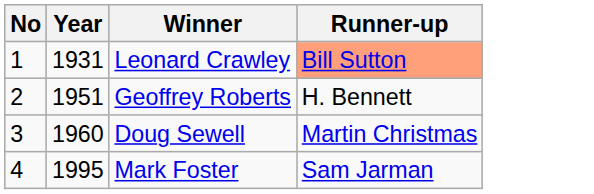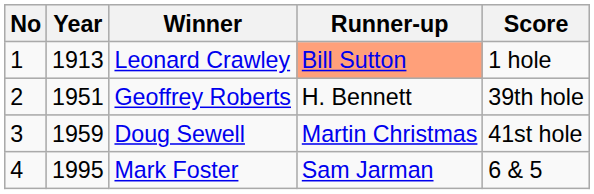 <table class=wikitable style="font-size: 95%;">
 <tr>
 <th>No</th>
 <th>Year</th>
 <th>Winner</th>
 <th>Runner-up</th>
+<th>Score</th>
 </tr>
 <tr>
 <td>1</td>
-<td>1931</td>
+<td>1913</td>
 <td><a href='#'>Leonard Crawley</a></td>
 <td style="background: lightsalmon;"><a href='#'>Bill Sutton</a></td>
+<td>1 hole</td>
 </tr>
 <tr>
 <td>2</td>
 <td>1951</td>
 <td><a href='#'>Geoffrey Roberts</a></td>
 <td>H. Bennett</td>
+<td>39th hole</td>
 </tr>
 <tr>
 <td>3</td>
-<td>1960</td>
+<td>1959</td>
 <td><a href='#'>Doug Sewell</a></td>
 <td><a href='#'>Martin Christmas</a></td>
+<td>41st hole</td>
 </tr>
 <tr>
 <td>4</td>
 <td>1995</td>
 <td><a href='#'>Mark Foster</a></td>
 <td><a href='#'>Sam Jarman</a></td>
+<td>6 & 5</td>
 </tr>
 </table>
